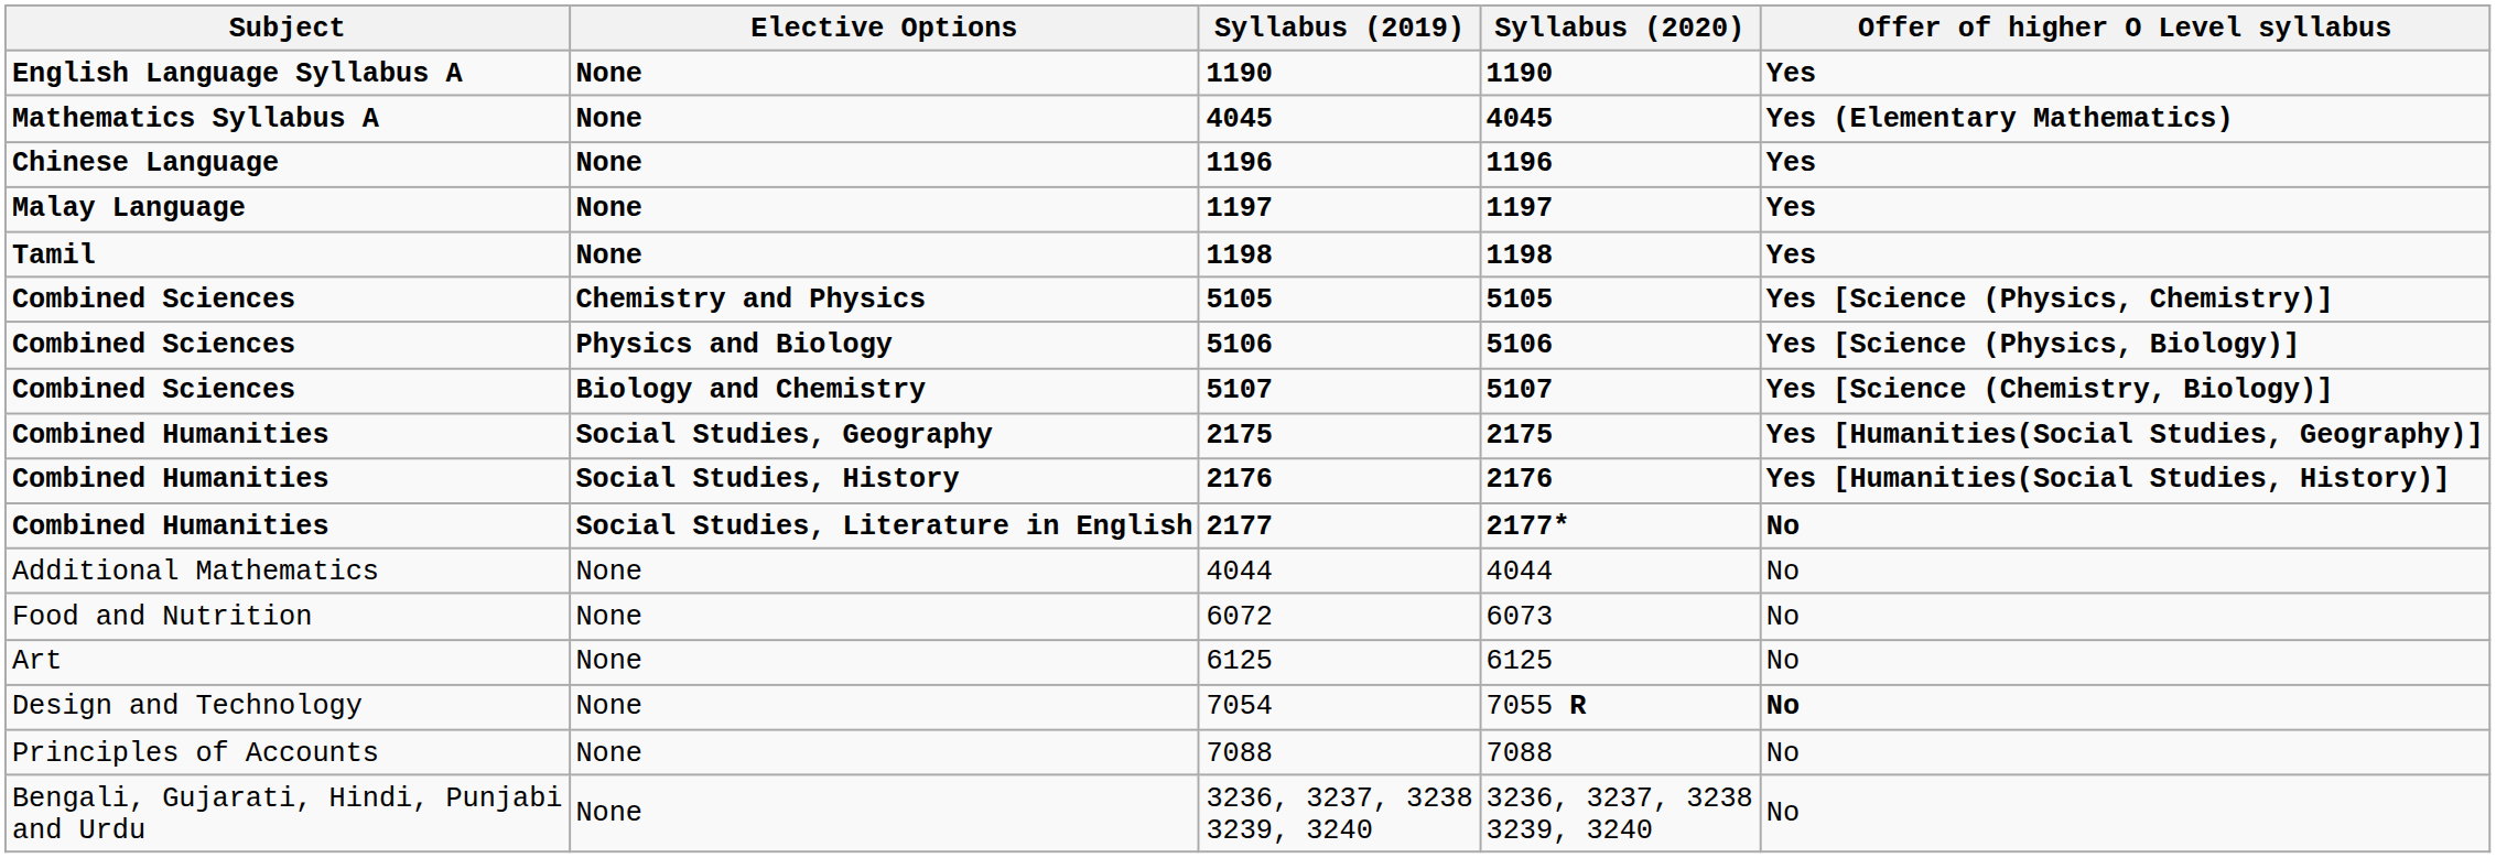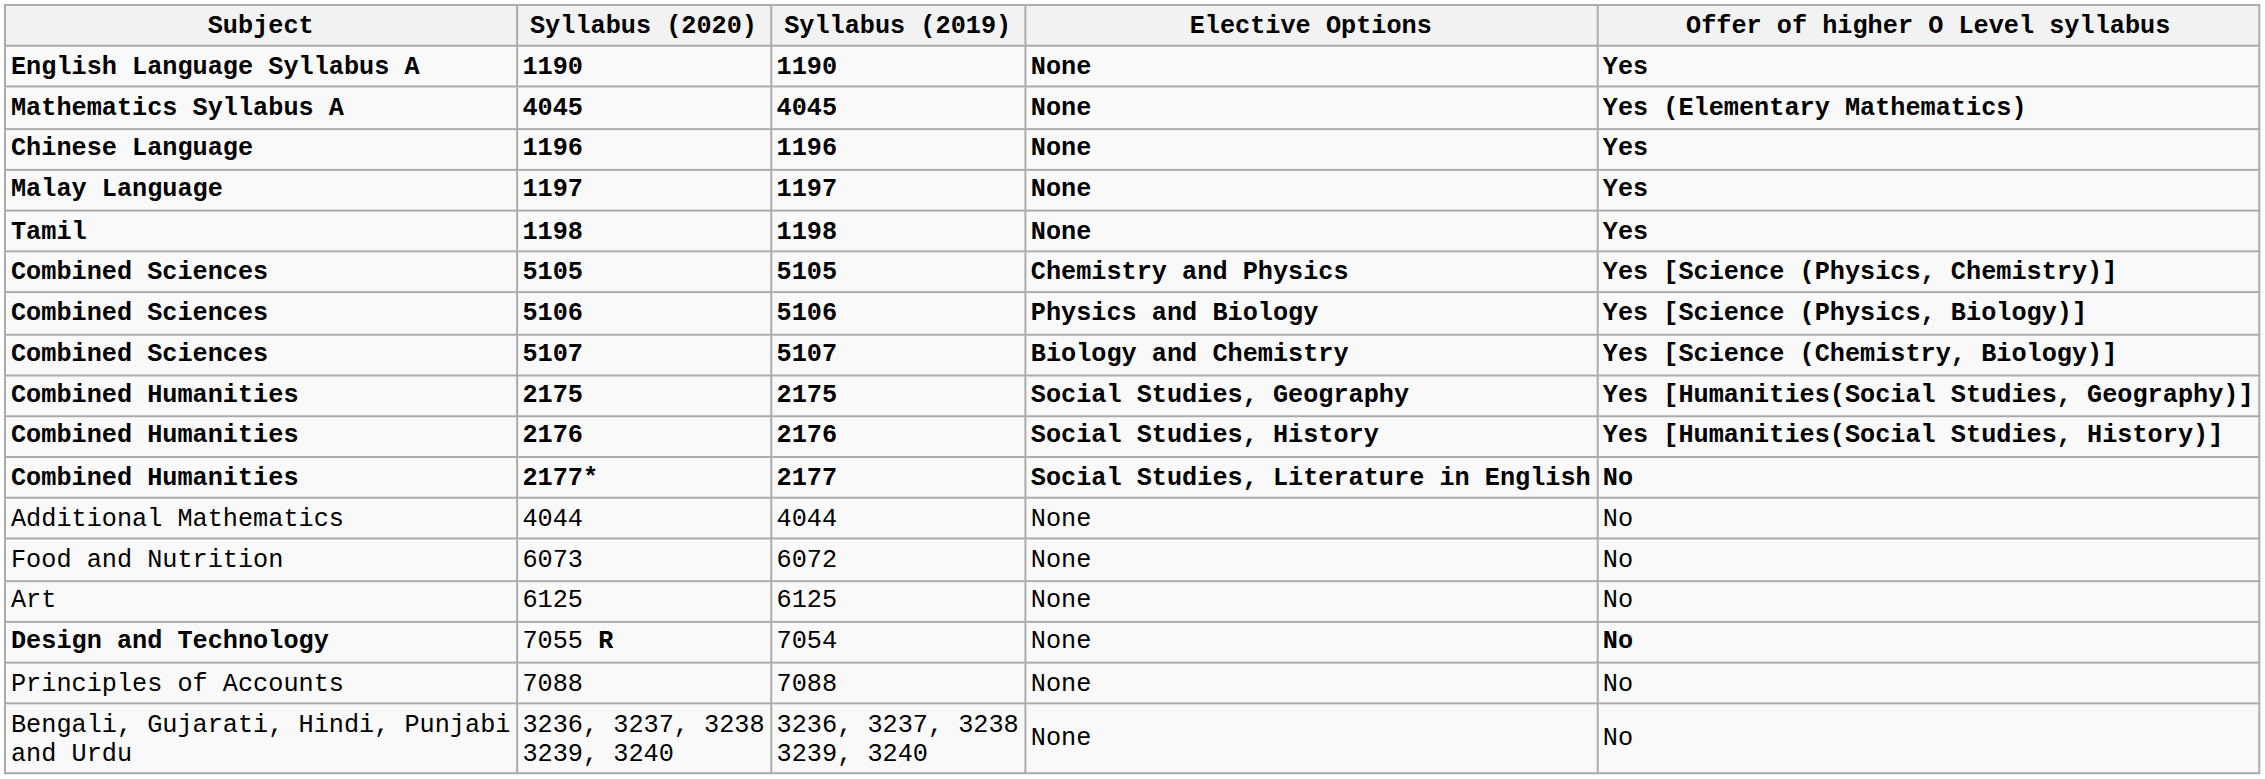 <table class="wikitable">
 <tr>
 <th>Subject</th>
+<th>Syllabus (2020)</th>
+<th>Syllabus (2019)</th>
 <th>Elective Options</th>
-<th>Syllabus (2019)</th>
-<th>Syllabus (2020)</th>
 <th>Offer of higher O Level syllabus</th>
 </tr>
 <tr>
 <td><strong>English Language Syllabus A</strong></td>
-<td><strong>None</strong></td>
 <td><strong>1190</strong></td>
 <td><strong>1190</strong></td>
+<td><strong>None</strong></td>
 <td><strong>Yes</strong></td>
 </tr>
 <tr>
 <td><strong>Mathematics Syllabus A</strong></td>
-<td><strong>None</strong></td>
 <td><strong>4045</strong></td>
 <td><strong>4045</strong></td>
+<td><strong>None</strong></td>
 <td><strong>Yes (Elementary Mathematics)</strong></td>
 </tr>
 <tr>
 <td><strong>Chinese Language</strong></td>
-<td><strong>None</strong></td>
 <td><strong>1196</strong></td>
 <td><strong>1196</strong></td>
+<td><strong>None</strong></td>
 <td><strong>Yes</strong></td>
 </tr>
 <tr>
 <td><strong>Malay Language</strong></td>
-<td><strong>None</strong></td>
 <td><strong>1197</strong></td>
 <td><strong>1197</strong></td>
+<td><strong>None</strong></td>
 <td><strong>Yes</strong></td>
 </tr>
 <tr>
 <td><strong>Tamil</strong></td>
-<td><strong>None</strong></td>
 <td><strong>1198</strong></td>
 <td><strong>1198</strong></td>
+<td><strong>None</strong></td>
 <td><strong>Yes</strong></td>
 </tr>
 <tr>
 <td><strong>Combined Sciences</strong></td>
-<td><strong>Chemistry and Physics</strong></td>
 <td><strong>5105</strong></td>
 <td><strong>5105</strong></td>
+<td><strong>Chemistry and Physics</strong></td>
 <td><strong>Yes [Science (Physics, Chemistry)]</strong></td>
 </tr>
 <tr>
 <td><strong>Combined Sciences</strong></td>
-<td><strong>Physics and Biology</strong></td>
 <td><strong>5106</strong></td>
 <td><strong>5106</strong></td>
+<td><strong>Physics and Biology</strong></td>
 <td><strong>Yes [Science (Physics, Biology)]</strong></td>
 </tr>
 <tr>
 <td><strong>Combined Sciences</strong></td>
-<td><strong>Biology and Chemistry</strong></td>
 <td><strong>5107</strong></td>
 <td><strong>5107</strong></td>
+<td><strong>Biology and Chemistry</strong></td>
 <td><strong>Yes [Science (Chemistry, Biology)]</strong></td>
 </tr>
 <tr>
 <td><strong>Combined Humanities</strong></td>
-<td><strong>Social Studies, Geography</strong></td>
 <td><strong>2175</strong></td>
 <td><strong>2175</strong></td>
+<td><strong>Social Studies, Geography</strong></td>
 <td><strong>Yes [Humanities(Social Studies, Geography)]</strong></td>
 </tr>
 <tr>
 <td><strong>Combined Humanities</strong></td>
-<td><strong>Social Studies, History</strong></td>
 <td><strong>2176</strong></td>
 <td><strong>2176</strong></td>
+<td><strong>Social Studies, History</strong></td>
 <td><strong>Yes [Humanities(Social Studies, History)]</strong></td>
 </tr>
 <tr>
 <td><strong>Combined Humanities</strong></td>
+<td><strong>2177*</strong></td>
+<td><strong>2177</strong></td>
 <td><strong>Social Studies, Literature in English</strong></td>
-<td><strong>2177</strong></td>
-<td><strong>2177*</strong></td>
 <td><strong>No</strong></td>
 </tr>
 <tr>
 <td>Additional Mathematics</td>
-<td>None</td>
 <td>4044</td>
 <td>4044</td>
+<td>None</td>
 <td>No</td>
 </tr>
 <tr>
 <td>Food and Nutrition</td>
+<td>6073</td>
+<td>6072</td>
 <td>None</td>
-<td>6072</td>
-<td>6073</td>
 <td>No</td>
 </tr>
 <tr>
 <td>Art</td>
-<td>None</td>
 <td>6125</td>
 <td>6125</td>
+<td>None</td>
 <td>No</td>
 </tr>
 <tr>
-<td>Design and Technology</td>
+<td><strong>Design and Technology</strong></td>
+<td>7055 <strong>R</strong></td>
+<td>7054</td>
 <td>None</td>
-<td>7054</td>
-<td>7055 <strong>R</strong></td>
 <td><strong>No</strong></td>
 </tr>
 <tr>
 <td>Principles of Accounts</td>
-<td>None</td>
 <td>7088</td>
 <td>7088</td>
+<td>None</td>
 <td>No</td>
 </tr>
 <tr>
 <td>Bengali, Gujarati, Hindi, Punjabi<br>and Urdu</td>
-<td>None</td>
 <td>3236, 3237, 3238<br>3239, 3240</td>
 <td>3236, 3237, 3238<br>3239, 3240</td>
+<td>None</td>
 <td>No</td>
 </tr>
 </table>
